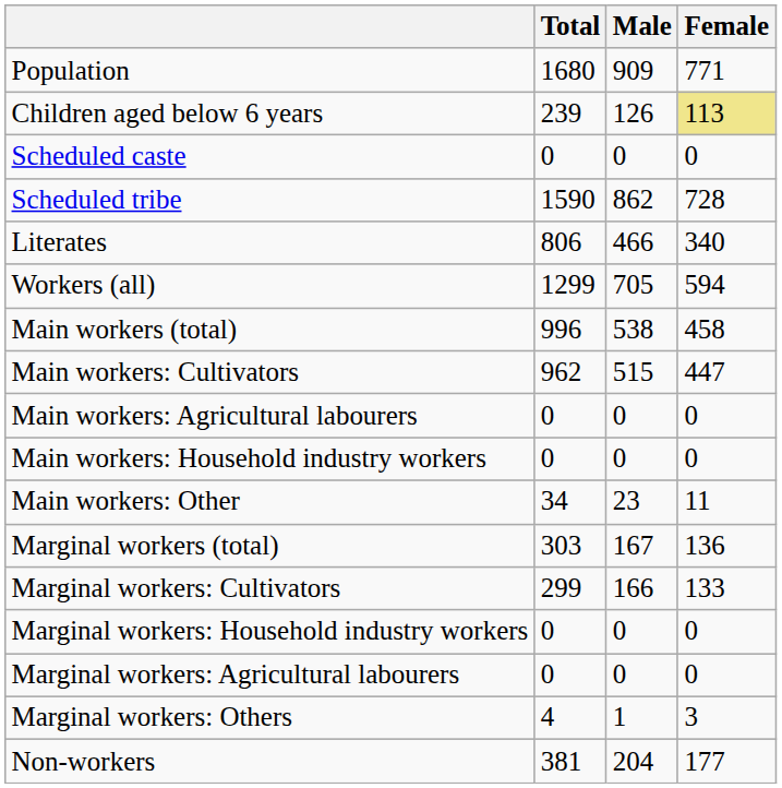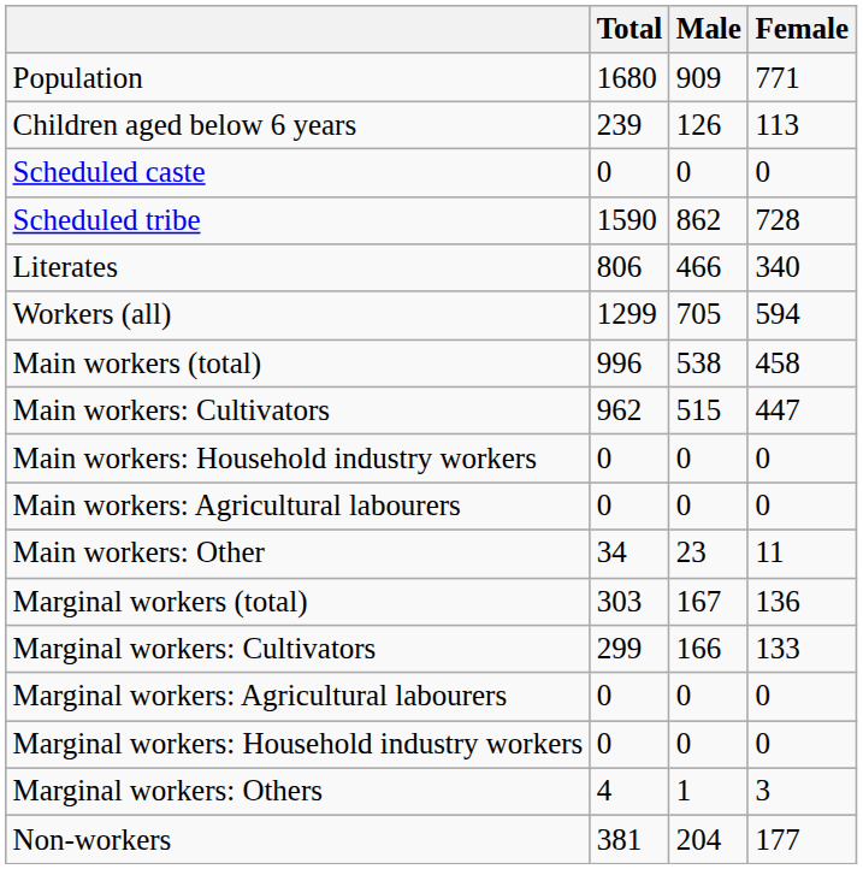 <table class="wikitable sortable">
 <tr>
 <th></th>
 <th>Total</th>
 <th>Male</th>
 <th>Female</th>
 </tr>
 <tr>
 <td>Population</td>
 <td>1680</td>
 <td>909</td>
 <td>771</td>
 </tr>
 <tr>
 <td>Children aged below 6 years</td>
 <td>239</td>
 <td>126</td>
-<td style="background: khaki;">113</td>
+<td>113</td>
 </tr>
 <tr>
 <td><a href='#'>Scheduled caste</a></td>
 <td>0</td>
 <td>0</td>
 <td>0</td>
 </tr>
 <tr>
 <td><a href='#'>Scheduled tribe</a></td>
 <td>1590</td>
 <td>862</td>
 <td>728</td>
 </tr>
 <tr>
 <td>Literates</td>
 <td>806</td>
 <td>466</td>
 <td>340</td>
 </tr>
 <tr>
 <td>Workers (all)</td>
 <td>1299</td>
 <td>705</td>
 <td>594</td>
 </tr>
 <tr>
 <td>Main workers (total)</td>
 <td>996</td>
 <td>538</td>
 <td>458</td>
 </tr>
 <tr>
 <td>Main workers: Cultivators</td>
 <td>962</td>
 <td>515</td>
 <td>447</td>
 </tr>
 <tr>
-<td>Main workers: Agricultural labourers</td>
+<td>Main workers: Household industry workers</td>
 <td>0</td>
 <td>0</td>
 <td>0</td>
 </tr>
 <tr>
-<td>Main workers: Household industry workers</td>
+<td>Main workers: Agricultural labourers</td>
 <td>0</td>
 <td>0</td>
 <td>0</td>
 </tr>
 <tr>
 <td>Main workers: Other</td>
 <td>34</td>
 <td>23</td>
 <td>11</td>
 </tr>
 <tr>
 <td>Marginal workers (total)</td>
 <td>303</td>
 <td>167</td>
 <td>136</td>
 </tr>
 <tr>
 <td>Marginal workers: Cultivators</td>
 <td>299</td>
 <td>166</td>
 <td>133</td>
 </tr>
 <tr>
-<td>Marginal workers: Household industry workers</td>
+<td>Marginal workers: Agricultural labourers</td>
 <td>0</td>
 <td>0</td>
 <td>0</td>
 </tr>
 <tr>
-<td>Marginal workers: Agricultural labourers</td>
+<td>Marginal workers: Household industry workers</td>
 <td>0</td>
 <td>0</td>
 <td>0</td>
 </tr>
 <tr>
 <td>Marginal workers: Others</td>
 <td>4</td>
 <td>1</td>
 <td>3</td>
 </tr>
 <tr>
 <td>Non-workers</td>
 <td>381</td>
 <td>204</td>
 <td>177</td>
 </tr>
 </table>
